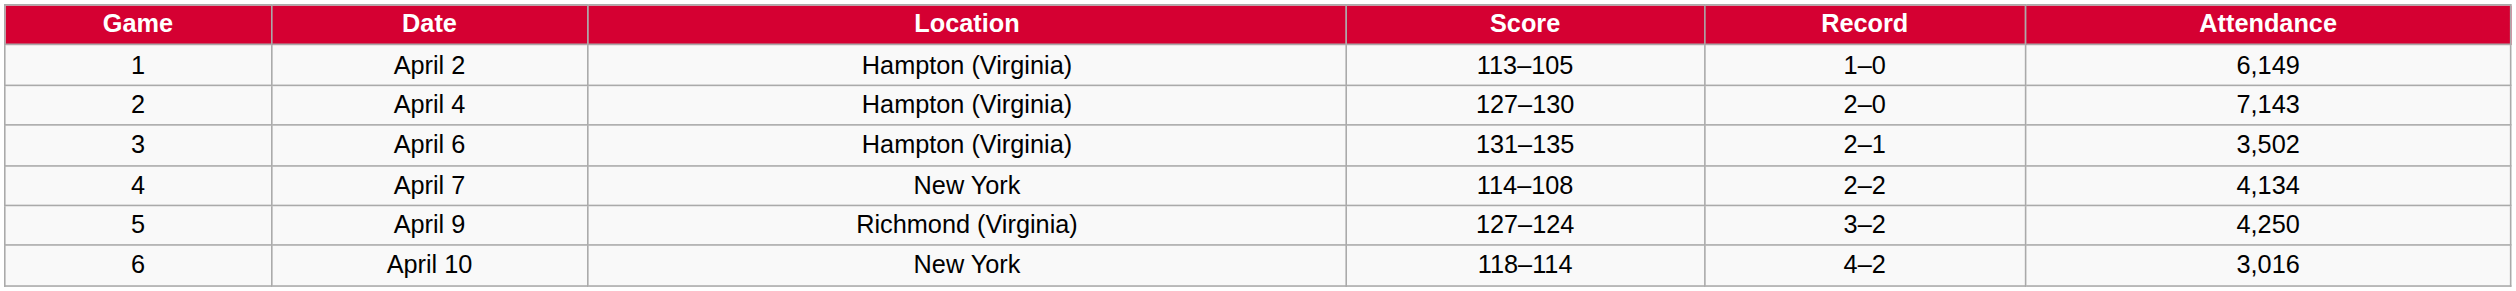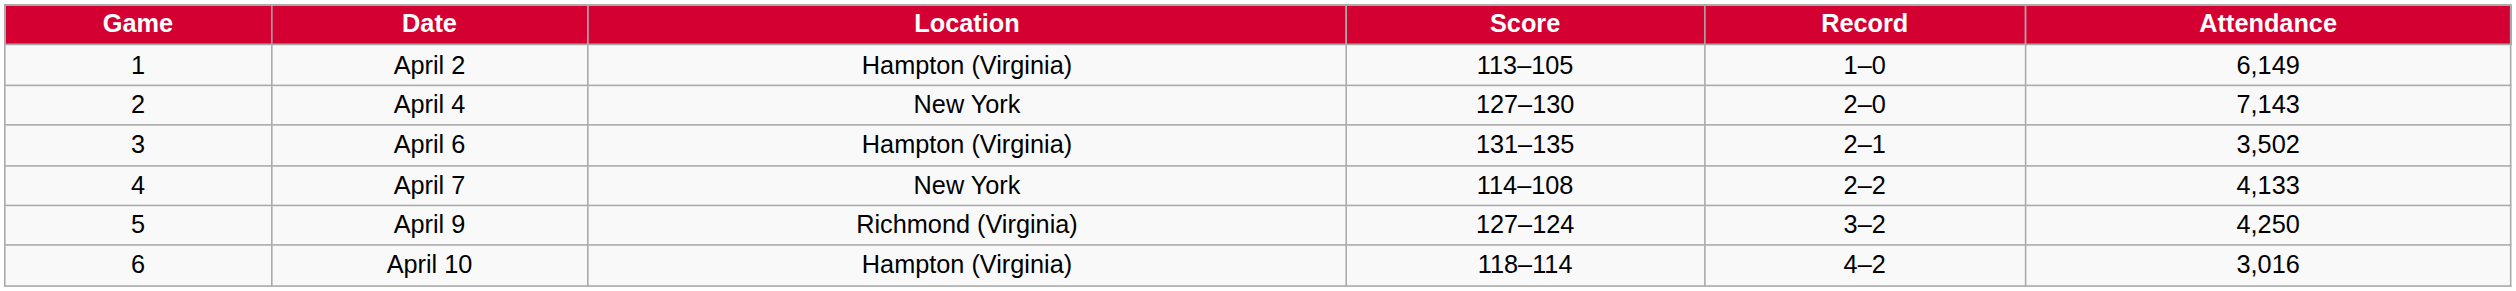 <table class="wikitable" style="width:80%;">
 <tr style="text-align:center; background:#D50032; color:#FFFFFF;">
 <td><strong>Game</strong></td>
 <td><strong>Date</strong></td>
 <td><strong>Location</strong></td>
 <td><strong>Score</strong></td>
 <td><strong>Record</strong></td>
 <td><strong>Attendance</strong></td>
 </tr>
 <tr style="text-align:center;" bgcolor="">
 <td>1</td>
 <td>April 2</td>
 <td>Hampton (Virginia)</td>
 <td>113–105</td>
 <td>1–0</td>
 <td>6,149</td>
 </tr>
 <tr style="text-align:center;" bgcolor="">
 <td>2</td>
 <td>April 4</td>
-<td>Hampton (Virginia)</td>
+<td>New York</td>
 <td>127–130</td>
 <td>2–0</td>
 <td>7,143</td>
 </tr>
 <tr style="text-align:center;" bgcolor="">
 <td>3</td>
 <td>April 6</td>
 <td>Hampton (Virginia)</td>
 <td>131–135</td>
 <td>2–1</td>
 <td>3,502</td>
 </tr>
 <tr style="text-align:center;" bgcolor="">
 <td>4</td>
 <td>April 7</td>
 <td>New York</td>
 <td>114–108</td>
 <td>2–2</td>
-<td>4,134</td>
+<td>4,133</td>
 </tr>
 <tr style="text-align:center;" bgcolor="">
 <td>5</td>
 <td>April 9</td>
 <td>Richmond (Virginia)</td>
 <td>127–124</td>
 <td>3–2</td>
 <td>4,250</td>
 </tr>
 <tr style="text-align:center;" bgcolor="">
 <td>6</td>
 <td>April 10</td>
-<td>New York</td>
+<td>Hampton (Virginia)</td>
 <td>118–114</td>
 <td>4–2</td>
 <td>3,016</td>
 </tr>
 </table>
